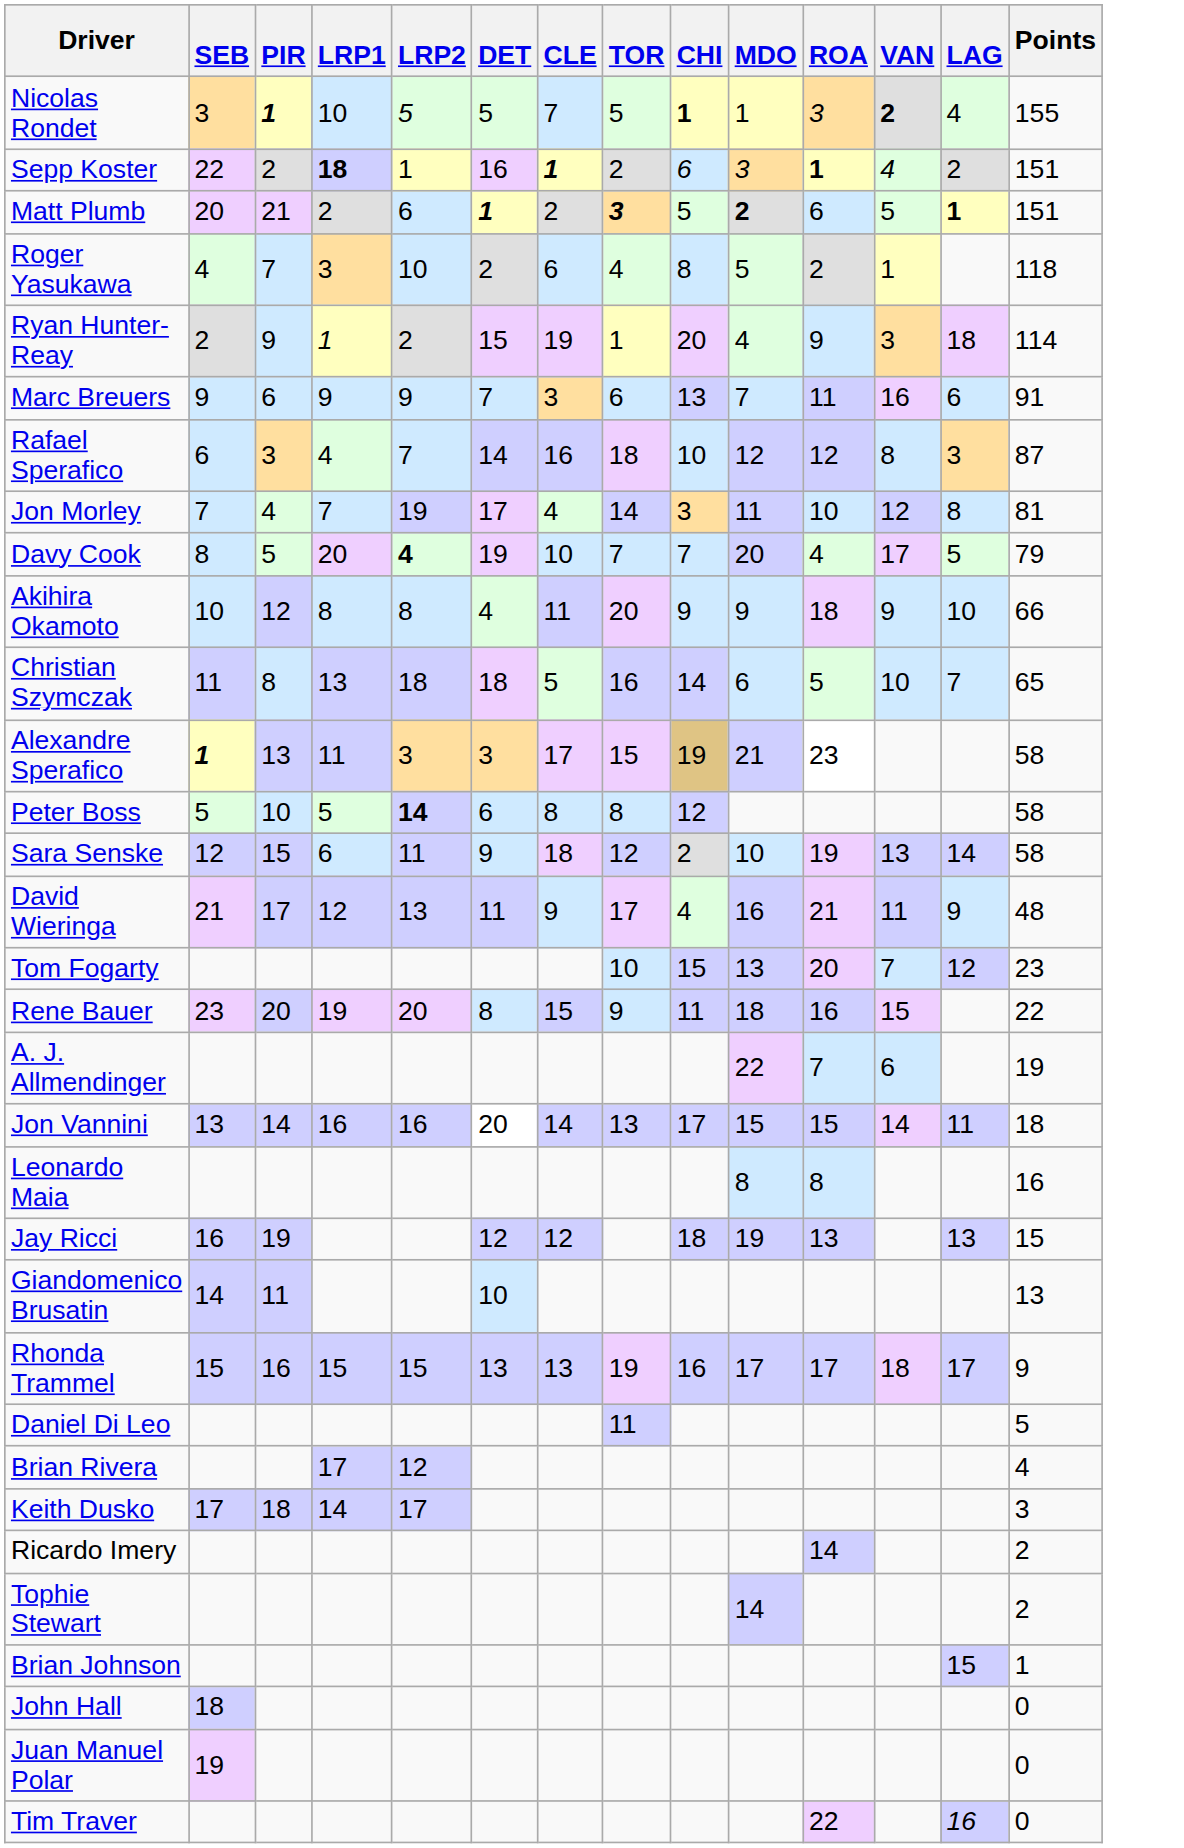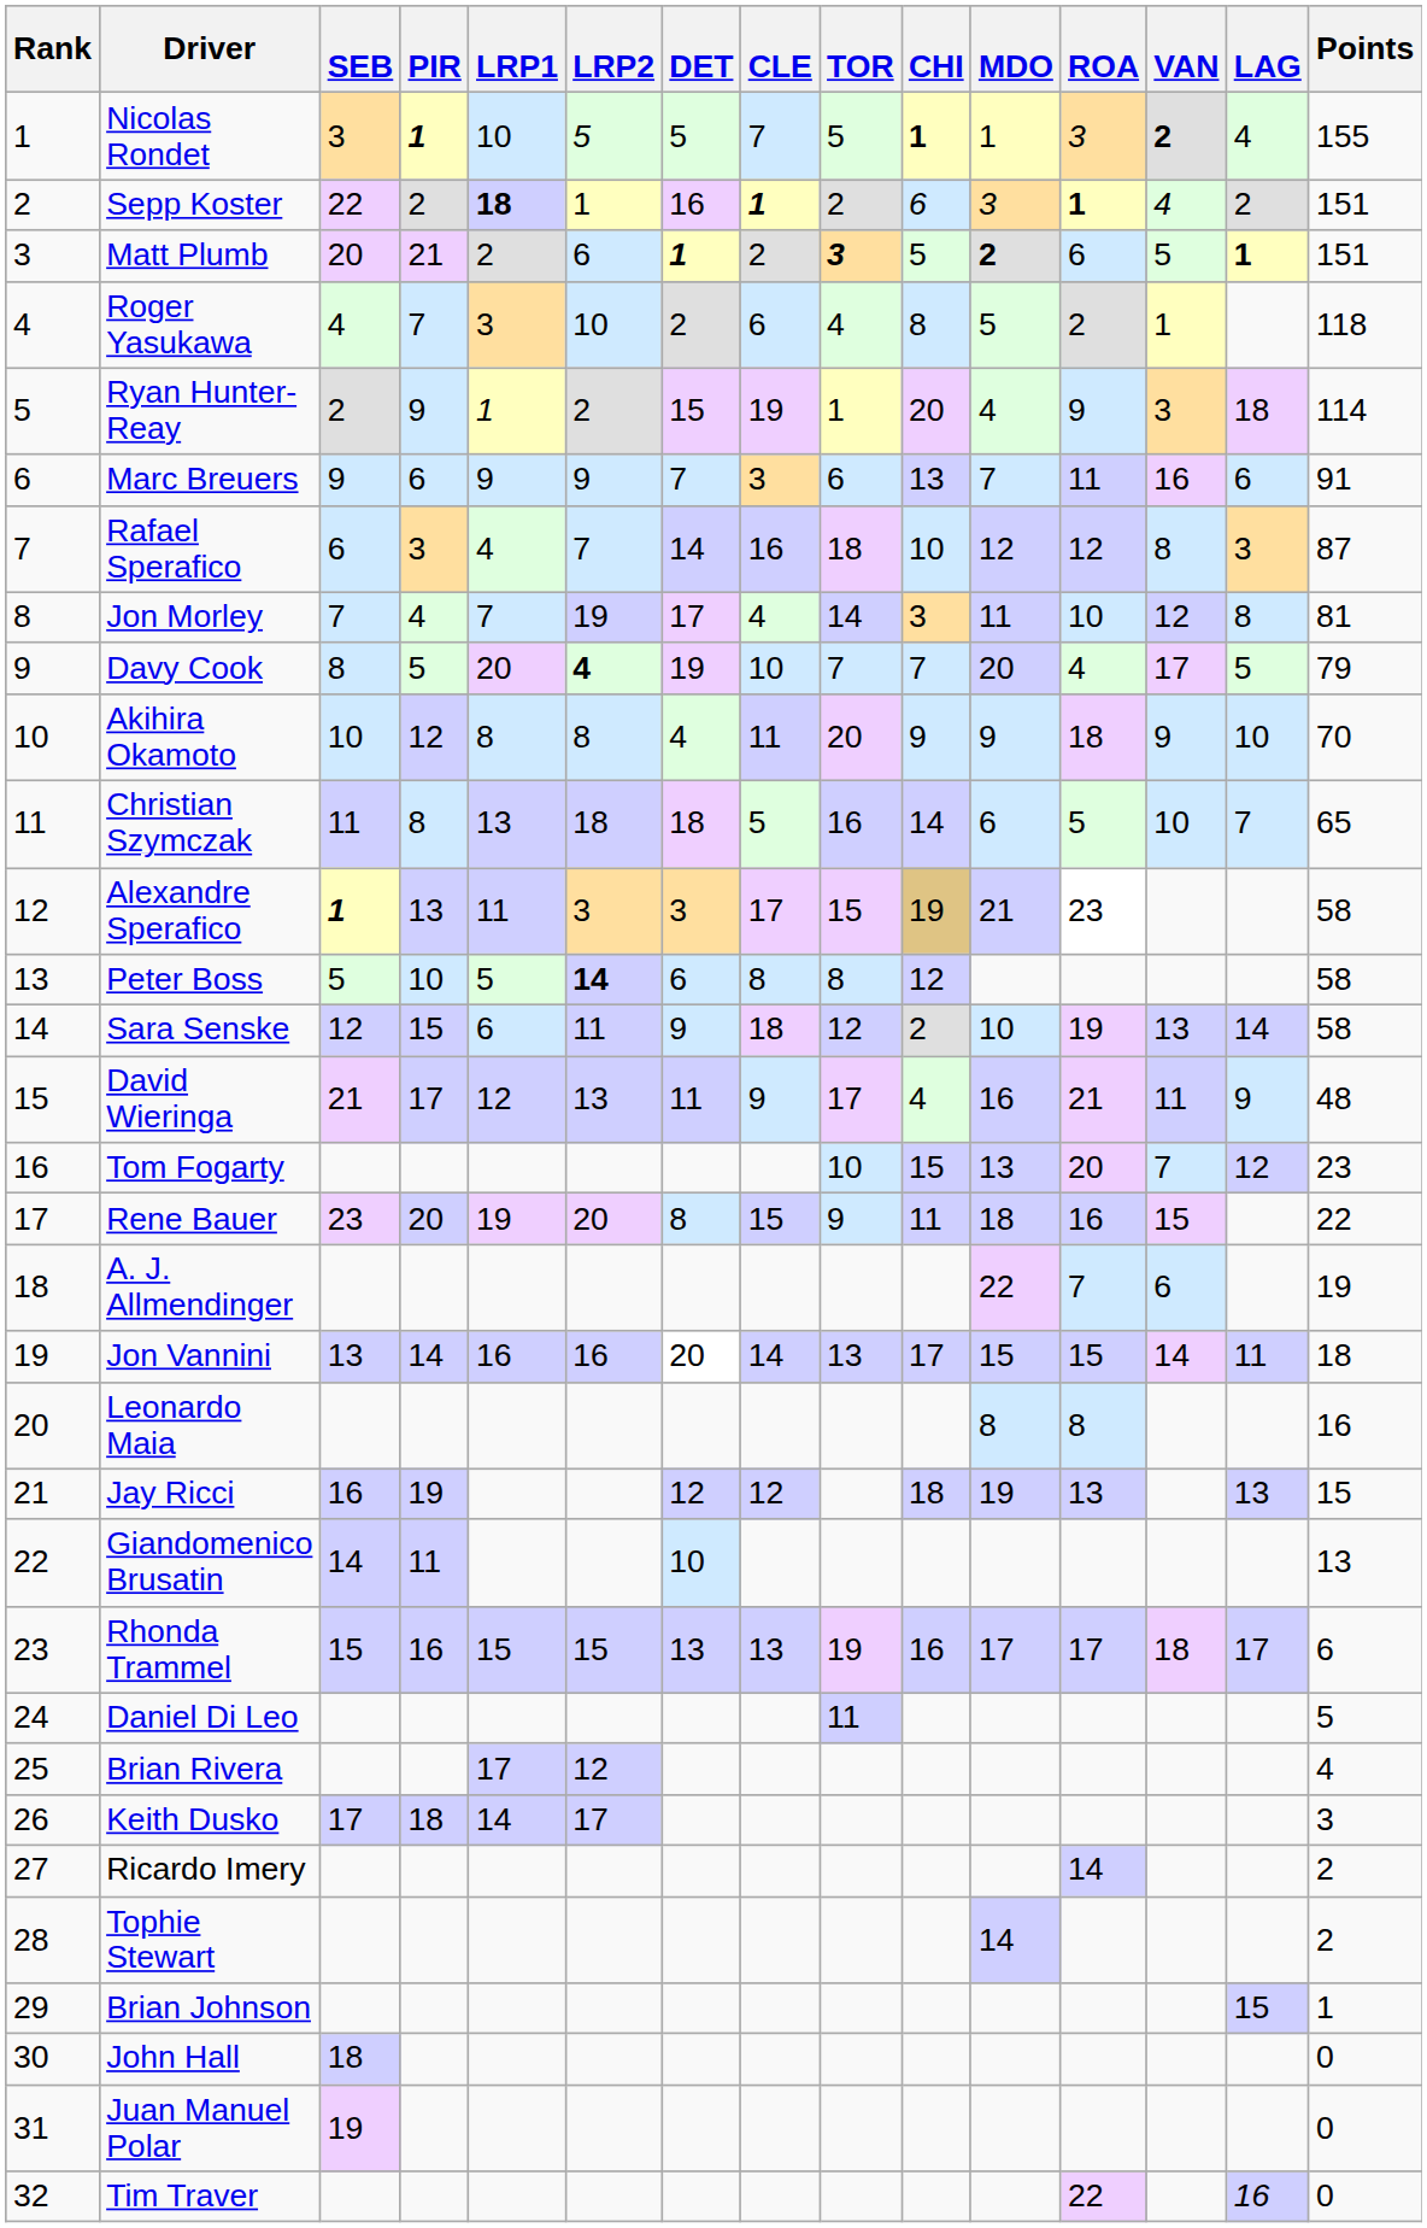 <table class="wikitable">
 <tr>
+<th>Rank</th>
 <th>Driver</th>
 <th><br> <a href='#'>SEB</a></th>
 <th><br> <a href='#'>PIR</a></th>
 <th> <br> <a href='#'>LRP1</a></th>
 <th> <br> <a href='#'>LRP2</a></th>
 <th> <br><a href='#'>DET</a></th>
 <th> <br><a href='#'>CLE</a></th>
 <th> <br> <a href='#'>TOR</a></th>
 <th> <br><a href='#'>CHI</a></th>
 <th> <br><a href='#'>MDO</a></th>
 <th> <br><a href='#'>ROA</a></th>
 <th> <br> <a href='#'>VAN</a></th>
 <th> <br> <a href='#'>LAG</a></th>
 <th>Points</th>
 </tr>
 <tr>
+<td>1</td>
 <td> <a href='#'>Nicolas Rondet</a></td>
 <td style="background:#FFDF9F;">3</td>
 <td style="background:#FFFFBF;"><strong><em>1</em></strong></td>
 <td style="background:#CFEAFF;">10</td>
 <td style="background:#DFFFDF;"><em>5</em></td>
 <td style="background:#DFFFDF;">5</td>
 <td style="background:#CFEAFF;">7</td>
 <td style="background:#DFFFDF;">5</td>
 <td style="background:#FFFFBF;"><strong>1</strong></td>
 <td style="background:#FFFFBF;">1</td>
 <td style="background:#FFDF9F;"><em>3</em></td>
 <td style="background:#DFDFDF;"><strong>2</strong></td>
 <td style="background:#DFFFDF;">4</td>
 <td>155</td>
 </tr>
 <tr>
+<td>2</td>
 <td> <a href='#'>Sepp Koster</a></td>
 <td style="background:#EFCFFF;">22</td>
 <td style="background:#DFDFDF;">2</td>
 <td style="background:#CFCFFF;"><strong>18</strong></td>
 <td style="background:#FFFFBF;">1</td>
 <td style="background:#EFCFFF;">16</td>
 <td style="background:#FFFFBF;"><strong><em>1</em></strong></td>
 <td style="background:#DFDFDF;">2</td>
 <td style="background:#CFEAFF;"><em>6</em></td>
 <td style="background:#FFDF9F;"><em>3</em></td>
 <td style="background:#FFFFBF;"><strong>1</strong></td>
 <td style="background:#DFFFDF;"><em>4</em></td>
 <td style="background:#DFDFDF;">2</td>
 <td>151</td>
 </tr>
 <tr>
+<td>3</td>
 <td> <a href='#'>Matt Plumb</a></td>
 <td style="background:#EFCFFF;">20</td>
 <td style="background:#EFCFFF;">21</td>
 <td style="background:#DFDFDF;">2</td>
 <td style="background:#CFEAFF;">6</td>
 <td style="background:#FFFFBF;"><strong><em>1</em></strong></td>
 <td style="background:#DFDFDF;">2</td>
 <td style="background:#FFDF9F;"><strong><em>3</em></strong></td>
 <td style="background:#DFFFDF;">5</td>
 <td style="background:#DFDFDF;"><strong>2</strong></td>
 <td style="background:#CFEAFF;">6</td>
 <td style="background:#DFFFDF;">5</td>
 <td style="background:#FFFFBF;"><strong>1</strong></td>
 <td>151</td>
 </tr>
 <tr>
+<td>4</td>
 <td> <a href='#'>Roger Yasukawa</a></td>
 <td style="background:#DFFFDF;">4</td>
 <td style="background:#CFEAFF;">7</td>
 <td style="background:#FFDF9F;">3</td>
 <td style="background:#CFEAFF;">10</td>
 <td style="background:#DFDFDF;">2</td>
 <td style="background:#CFEAFF;">6</td>
 <td style="background:#DFFFDF;">4</td>
 <td style="background:#CFEAFF;">8</td>
 <td style="background:#DFFFDF;">5</td>
 <td style="background:#DFDFDF;">2</td>
 <td style="background:#FFFFBF;">1</td>
 <td></td>
 <td>118</td>
 </tr>
 <tr>
+<td>5</td>
 <td> <a href='#'>Ryan Hunter-Reay</a></td>
 <td style="background:#DFDFDF;">2</td>
 <td style="background:#CFEAFF;">9</td>
 <td style="background:#FFFFBF;"><em>1</em></td>
 <td style="background:#DFDFDF;">2</td>
 <td style="background:#EFCFFF;">15</td>
 <td style="background:#EFCFFF;">19</td>
 <td style="background:#FFFFBF;">1</td>
 <td style="background:#EFCFFF;">20</td>
 <td style="background:#DFFFDF;">4</td>
 <td style="background:#CFEAFF;">9</td>
 <td style="background:#FFDF9F;">3</td>
 <td style="background:#EFCFFF;">18</td>
 <td>114</td>
 </tr>
 <tr>
+<td>6</td>
 <td> <a href='#'>Marc Breuers</a></td>
 <td style="background:#CFEAFF;">9</td>
 <td style="background:#CFEAFF;">6</td>
 <td style="background:#CFEAFF;">9</td>
 <td style="background:#CFEAFF;">9</td>
 <td style="background:#CFEAFF;">7</td>
 <td style="background:#FFDF9F;">3</td>
 <td style="background:#CFEAFF;">6</td>
 <td style="background:#CFCFFF;">13</td>
 <td style="background:#CFEAFF;">7</td>
 <td style="background:#CFCFFF;">11</td>
 <td style="background:#EFCFFF;">16</td>
 <td style="background:#CFEAFF;">6</td>
 <td>91</td>
 </tr>
 <tr>
+<td>7</td>
 <td> <a href='#'>Rafael Sperafico</a></td>
 <td style="background:#CFEAFF;">6</td>
 <td style="background:#FFDF9F;">3</td>
 <td style="background:#DFFFDF;">4</td>
 <td style="background:#CFEAFF;">7</td>
 <td style="background:#CFCFFF;">14</td>
 <td style="background:#CFCFFF;">16</td>
 <td style="background:#EFCFFF;">18</td>
 <td style="background:#CFEAFF;">10</td>
 <td style="background:#CFCFFF;">12</td>
 <td style="background:#CFCFFF;">12</td>
 <td style="background:#CFEAFF;">8</td>
 <td style="background:#FFDF9F;">3</td>
 <td>87</td>
 </tr>
 <tr>
+<td>8</td>
 <td> <a href='#'>Jon Morley</a></td>
 <td style="background:#CFEAFF;">7</td>
 <td style="background:#DFFFDF;">4</td>
 <td style="background:#CFEAFF;">7</td>
 <td style="background:#CFCFFF;">19</td>
 <td style="background:#EFCFFF;">17</td>
 <td style="background:#DFFFDF;">4</td>
 <td style="background:#CFCFFF;">14</td>
 <td style="background:#FFDF9F;">3</td>
 <td style="background:#CFCFFF;">11</td>
 <td style="background:#CFEAFF;">10</td>
 <td style="background:#CFCFFF;">12</td>
 <td style="background:#CFEAFF;">8</td>
 <td>81</td>
 </tr>
 <tr>
+<td>9</td>
 <td> <a href='#'>Davy Cook</a></td>
 <td style="background:#CFEAFF;">8</td>
 <td style="background:#DFFFDF;">5</td>
 <td style="background:#EFCFFF;">20</td>
 <td style="background:#DFFFDF;"><strong>4</strong></td>
 <td style="background:#EFCFFF;">19</td>
 <td style="background:#CFEAFF;">10</td>
 <td style="background:#CFEAFF;">7</td>
 <td style="background:#CFEAFF;">7</td>
 <td style="background:#CFCFFF;">20</td>
 <td style="background:#DFFFDF;">4</td>
 <td style="background:#EFCFFF;">17</td>
 <td style="background:#DFFFDF;">5</td>
 <td>79</td>
 </tr>
 <tr>
+<td>10</td>
 <td> <a href='#'>Akihira Okamoto</a></td>
 <td style="background:#CFEAFF;">10</td>
 <td style="background:#CFCFFF;">12</td>
 <td style="background:#CFEAFF;">8</td>
 <td style="background:#CFEAFF;">8</td>
 <td style="background:#DFFFDF;">4</td>
 <td style="background:#CFCFFF;">11</td>
 <td style="background:#EFCFFF;">20</td>
 <td style="background:#CFEAFF;">9</td>
 <td style="background:#CFEAFF;">9</td>
 <td style="background:#EFCFFF;">18</td>
 <td style="background:#CFEAFF;">9</td>
 <td style="background:#CFEAFF;">10</td>
-<td>66</td>
+<td>70</td>
 </tr>
 <tr>
+<td>11</td>
 <td> <a href='#'>Christian Szymczak</a></td>
 <td style="background:#CFCFFF;">11</td>
 <td style="background:#CFEAFF;">8</td>
 <td style="background:#CFCFFF;">13</td>
 <td style="background:#CFCFFF;">18</td>
 <td style="background:#EFCFFF;">18</td>
 <td style="background:#DFFFDF;">5</td>
 <td style="background:#CFCFFF;">16</td>
 <td style="background:#CFCFFF;">14</td>
 <td style="background:#CFEAFF;">6</td>
 <td style="background:#DFFFDF;">5</td>
 <td style="background:#CFEAFF;">10</td>
 <td style="background:#CFEAFF;">7</td>
 <td>65</td>
 </tr>
 <tr>
+<td>12</td>
 <td> <a href='#'>Alexandre Sperafico</a></td>
 <td style="background:#FFFFBF;"><strong><em>1</em></strong></td>
 <td style="background:#CFCFFF;">13</td>
 <td style="background:#CFCFFF;">11</td>
 <td style="background:#FFDF9F;">3</td>
 <td style="background:#FFDF9F;">3</td>
 <td style="background:#EFCFFF;">17</td>
 <td style="background:#EFCFFF;">15</td>
 <td style="background:#DFC484;">19</td>
 <td style="background:#CFCFFF;">21</td>
 <td style="background:#FFFFFF;">23</td>
 <td></td>
 <td></td>
 <td>58</td>
 </tr>
 <tr>
+<td>13</td>
 <td> <a href='#'>Peter Boss</a></td>
 <td style="background:#DFFFDF;">5</td>
 <td style="background:#CFEAFF;">10</td>
 <td style="background:#DFFFDF;">5</td>
 <td style="background:#CFCFFF;"><strong>14</strong></td>
 <td style="background:#CFEAFF;">6</td>
 <td style="background:#CFEAFF;">8</td>
 <td style="background:#CFEAFF;">8</td>
 <td style="background:#CFCFFF;">12</td>
 <td></td>
 <td></td>
 <td></td>
 <td></td>
 <td>58</td>
 </tr>
 <tr>
+<td>14</td>
 <td> <a href='#'>Sara Senske</a></td>
 <td style="background:#CFCFFF;">12</td>
 <td style="background:#CFCFFF;">15</td>
 <td style="background:#CFEAFF;">6</td>
 <td style="background:#CFCFFF;">11</td>
 <td style="background:#CFEAFF;">9</td>
 <td style="background:#EFCFFF;">18</td>
 <td style="background:#CFCFFF;">12</td>
 <td style="background:#DFDFDF;">2</td>
 <td style="background:#CFEAFF;">10</td>
 <td style="background:#EFCFFF;">19</td>
 <td style="background:#CFCFFF;">13</td>
 <td style="background:#CFCFFF;">14</td>
 <td>58</td>
 </tr>
 <tr>
+<td>15</td>
 <td> <a href='#'>David Wieringa</a></td>
 <td style="background:#EFCFFF;">21</td>
 <td style="background:#CFCFFF;">17</td>
 <td style="background:#CFCFFF;">12</td>
 <td style="background:#CFCFFF;">13</td>
 <td style="background:#CFCFFF;">11</td>
 <td style="background:#CFEAFF;">9</td>
 <td style="background:#EFCFFF;">17</td>
 <td style="background:#DFFFDF;">4</td>
 <td style="background:#CFCFFF;">16</td>
 <td style="background:#EFCFFF;">21</td>
 <td style="background:#CFCFFF;">11</td>
 <td style="background:#CFEAFF;">9</td>
 <td>48</td>
 </tr>
 <tr>
+<td>16</td>
 <td> <a href='#'>Tom Fogarty</a></td>
 <td></td>
 <td></td>
 <td></td>
 <td></td>
 <td></td>
 <td></td>
 <td style="background:#CFEAFF;">10</td>
 <td style="background:#CFCFFF;">15</td>
 <td style="background:#CFCFFF;">13</td>
 <td style="background:#EFCFFF;">20</td>
 <td style="background:#CFEAFF;">7</td>
 <td style="background:#CFCFFF;">12</td>
 <td>23</td>
 </tr>
 <tr>
+<td>17</td>
 <td> <a href='#'>Rene Bauer</a></td>
 <td style="background:#EFCFFF;">23</td>
 <td style="background:#CFCFFF;">20</td>
 <td style="background:#EFCFFF;">19</td>
 <td style="background:#EFCFFF;">20</td>
 <td style="background:#CFEAFF;">8</td>
 <td style="background:#CFCFFF;">15</td>
 <td style="background:#CFEAFF;">9</td>
 <td style="background:#CFCFFF;">11</td>
 <td style="background:#CFCFFF;">18</td>
 <td style="background:#CFCFFF;">16</td>
 <td style="background:#EFCFFF;">15</td>
 <td></td>
 <td>22</td>
 </tr>
 <tr>
+<td>18</td>
 <td> <a href='#'>A. J. Allmendinger</a></td>
 <td></td>
 <td></td>
 <td></td>
 <td></td>
 <td></td>
 <td></td>
 <td></td>
 <td></td>
 <td style="background:#EFCFFF;">22</td>
 <td style="background:#CFEAFF;">7</td>
 <td style="background:#CFEAFF;">6</td>
 <td></td>
 <td>19</td>
 </tr>
 <tr>
+<td>19</td>
 <td> <a href='#'>Jon Vannini</a></td>
 <td style="background:#CFCFFF;">13</td>
 <td style="background:#CFCFFF;">14</td>
 <td style="background:#CFCFFF;">16</td>
 <td style="background:#CFCFFF;">16</td>
 <td style="background:#FFFFFF;">20</td>
 <td style="background:#CFCFFF;">14</td>
 <td style="background:#CFCFFF;">13</td>
 <td style="background:#CFCFFF;">17</td>
 <td style="background:#CFCFFF;">15</td>
 <td style="background:#CFCFFF;">15</td>
 <td style="background:#EFCFFF;">14</td>
 <td style="background:#CFCFFF;">11</td>
 <td>18</td>
 </tr>
 <tr>
+<td>20</td>
 <td> <a href='#'>Leonardo Maia</a></td>
 <td></td>
 <td></td>
 <td></td>
 <td></td>
 <td></td>
 <td></td>
 <td></td>
 <td></td>
 <td style="background:#CFEAFF;">8</td>
 <td style="background:#CFEAFF;">8</td>
 <td></td>
 <td></td>
 <td>16</td>
 </tr>
 <tr>
+<td>21</td>
 <td> <a href='#'>Jay Ricci</a></td>
 <td style="background:#CFCFFF;">16</td>
 <td style="background:#CFCFFF;">19</td>
 <td></td>
 <td></td>
 <td style="background:#CFCFFF;">12</td>
 <td style="background:#CFCFFF;">12</td>
 <td></td>
 <td style="background:#CFCFFF;">18</td>
 <td style="background:#CFCFFF;">19</td>
 <td style="background:#CFCFFF;">13</td>
 <td></td>
 <td style="background:#CFCFFF;">13</td>
 <td>15</td>
 </tr>
 <tr>
+<td>22</td>
 <td> <a href='#'>Giandomenico Brusatin</a></td>
 <td style="background:#CFCFFF;">14</td>
 <td style="background:#CFCFFF;">11</td>
 <td></td>
 <td></td>
 <td style="background:#CFEAFF;">10</td>
 <td></td>
 <td></td>
 <td></td>
 <td></td>
 <td></td>
 <td></td>
 <td></td>
 <td>13</td>
 </tr>
 <tr>
+<td>23</td>
 <td> <a href='#'>Rhonda Trammel</a></td>
 <td style="background:#CFCFFF;">15</td>
 <td style="background:#CFCFFF;">16</td>
 <td style="background:#CFCFFF;">15</td>
 <td style="background:#CFCFFF;">15</td>
 <td style="background:#CFCFFF;">13</td>
 <td style="background:#CFCFFF;">13</td>
 <td style="background:#EFCFFF;">19</td>
 <td style="background:#CFCFFF;">16</td>
 <td style="background:#CFCFFF;">17</td>
 <td style="background:#CFCFFF;">17</td>
 <td style="background:#EFCFFF;">18</td>
 <td style="background:#CFCFFF;">17</td>
-<td>9</td>
+<td>6</td>
 </tr>
 <tr>
+<td>24</td>
 <td> <a href='#'>Daniel Di Leo</a></td>
 <td></td>
 <td></td>
 <td></td>
 <td></td>
 <td></td>
 <td></td>
 <td style="background:#CFCFFF;">11</td>
 <td></td>
 <td></td>
 <td></td>
 <td></td>
 <td></td>
 <td>5</td>
 </tr>
 <tr>
+<td>25</td>
 <td> <a href='#'>Brian Rivera</a></td>
 <td></td>
 <td></td>
 <td style="background:#CFCFFF;">17</td>
 <td style="background:#CFCFFF;">12</td>
 <td></td>
 <td></td>
 <td></td>
 <td></td>
 <td></td>
 <td></td>
 <td></td>
 <td></td>
 <td>4</td>
 </tr>
 <tr>
+<td>26</td>
 <td> <a href='#'>Keith Dusko</a></td>
 <td style="background:#CFCFFF;">17</td>
 <td style="background:#CFCFFF;">18</td>
 <td style="background:#CFCFFF;">14</td>
 <td style="background:#CFCFFF;">17</td>
 <td></td>
 <td></td>
 <td></td>
 <td></td>
 <td></td>
 <td></td>
 <td></td>
 <td></td>
 <td>3</td>
 </tr>
 <tr>
+<td>27</td>
 <td> Ricardo Imery</td>
 <td></td>
 <td></td>
 <td></td>
 <td></td>
 <td></td>
 <td></td>
 <td></td>
 <td></td>
 <td></td>
 <td style="background:#CFCFFF;">14</td>
 <td></td>
 <td></td>
 <td>2</td>
 </tr>
 <tr>
+<td>28</td>
 <td> <a href='#'>Tophie Stewart</a></td>
 <td></td>
 <td></td>
 <td></td>
 <td></td>
 <td></td>
 <td></td>
 <td></td>
 <td></td>
 <td style="background:#CFCFFF;">14</td>
 <td></td>
 <td></td>
 <td></td>
 <td>2</td>
 </tr>
 <tr>
+<td>29</td>
 <td> <a href='#'>Brian Johnson</a></td>
 <td></td>
 <td></td>
 <td></td>
 <td></td>
 <td></td>
 <td></td>
 <td></td>
 <td></td>
 <td></td>
 <td></td>
 <td></td>
 <td style="background:#CFCFFF;">15</td>
 <td>1</td>
 </tr>
 <tr>
+<td>30</td>
 <td> <a href='#'>John Hall</a></td>
 <td style="background:#CFCFFF;">18</td>
 <td></td>
 <td></td>
 <td></td>
 <td></td>
 <td></td>
 <td></td>
 <td></td>
 <td></td>
 <td></td>
 <td></td>
 <td></td>
 <td>0</td>
 </tr>
 <tr>
+<td>31</td>
 <td> <a href='#'>Juan Manuel Polar</a></td>
 <td style="background:#EFCFFF;">19</td>
 <td></td>
 <td></td>
 <td></td>
 <td></td>
 <td></td>
 <td></td>
 <td></td>
 <td></td>
 <td></td>
 <td></td>
 <td></td>
 <td>0</td>
 </tr>
 <tr>
+<td>32</td>
 <td> <a href='#'>Tim Traver</a></td>
 <td></td>
 <td></td>
 <td></td>
 <td></td>
 <td></td>
 <td></td>
 <td></td>
 <td></td>
 <td></td>
 <td style="background:#EFCFFF;">22</td>
 <td></td>
 <td style="background:#CFCFFF;"><em>16</em></td>
 <td>0</td>
 </tr>
 </table>
